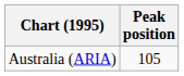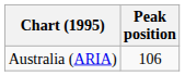 <table class="wikitable">
 <tr>
 <th align="left">Chart (1995)</th>
 <th align="left">Peak<br>position</th>
 </tr>
 <tr>
 <td align="left">Australia (<a href='#'>ARIA</a>)</td>
-<td style="text-align:center;">105</td>
+<td style="text-align:center;">106</td>
 </tr>
 </table>
